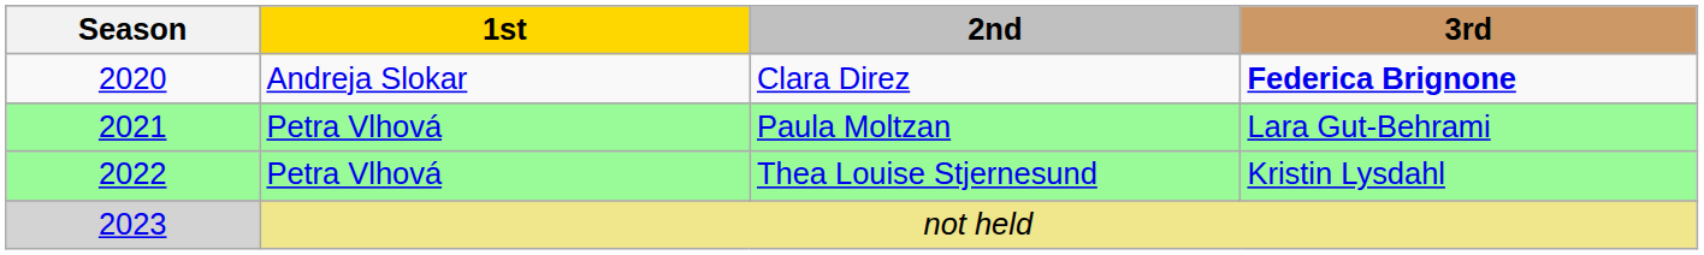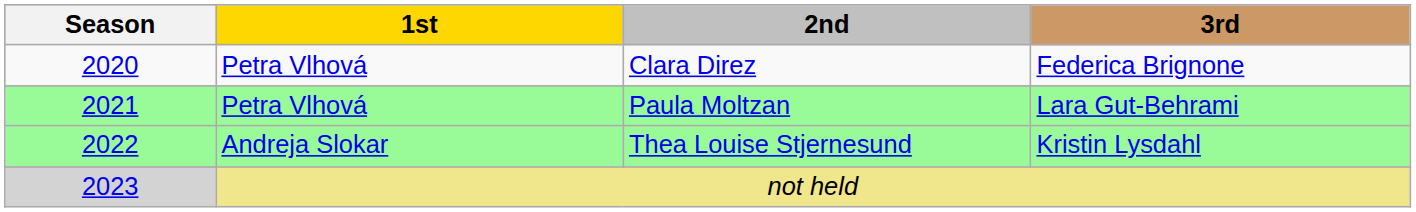 <table class="wikitable" width=70% style="font-size:100%; style="text-align:left;">
 <tr style="background-color:#EDEDED;">
 <th style="background: hintergrundfarbe6; width:15%">Season</th>
 <th style="background:    gold; width:29%">1st</th>
 <th style="background:  silver; width:29%">2nd</th>
 <th style="background: #CC9966; width:29%">3rd</th>
 </tr>
 <tr>
 <td align=center><a href='#'>2020</a></td>
-<td> <a href='#'>Andreja Slokar</a></td>
+<td> <a href='#'>Petra Vlhová</a></td>
 <td> <a href='#'>Clara Direz</a></td>
-<td><strong> <a href='#'>Federica Brignone</a></strong></td>
+<td> <a href='#'>Federica Brignone</a></td>
 </tr>
 <tr bgcolor=palegreen>
 <td align=center><a href='#'>2021</a></td>
 <td> <a href='#'>Petra Vlhová</a></td>
 <td> <a href='#'>Paula Moltzan</a></td>
 <td> <a href='#'>Lara Gut-Behrami</a></td>
 </tr>
 <tr bgcolor=palegreen>
 <td align=center><a href='#'>2022</a></td>
-<td> <a href='#'>Petra Vlhová</a></td>
+<td> <a href='#'>Andreja Slokar</a></td>
 <td> <a href='#'>Thea Louise Stjernesund</a></td>
 <td> <a href='#'>Kristin Lysdahl</a></td>
 </tr>
 <tr>
 <td align=center style="background: lightgrey;"><a href='#'>2023</a></td>
 <td colspan=3 bgcolor=khaki align=center><em>not held</em></td>
 </tr>
 </table>
